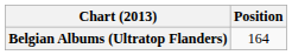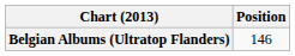 <table class="wikitable plainrowheaders" style="text-align:center">
 <tr>
 <th scope="col">Chart (2013)</th>
 <th scope="col">Position</th>
 </tr>
 <tr>
 <th scope="row">Belgian Albums (Ultratop Flanders)</th>
-<td>164</td>
+<td>146</td>
 </tr>
 </table>
